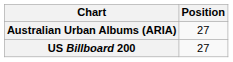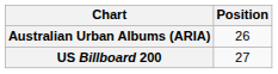 <table class="wikitable sortable plainrowheaders" style="text-align:center">
 <tr>
 <th scope="col">Chart</th>
 <th scope="col">Position</th>
 </tr>
 <tr>
 <th scope="row">Australian Urban Albums (ARIA)</th>
-<td>27</td>
+<td>26</td>
 </tr>
 <tr>
 <th scope="row">US <em>Billboard</em> 200</th>
 <td>27</td>
 </tr>
 </table>
